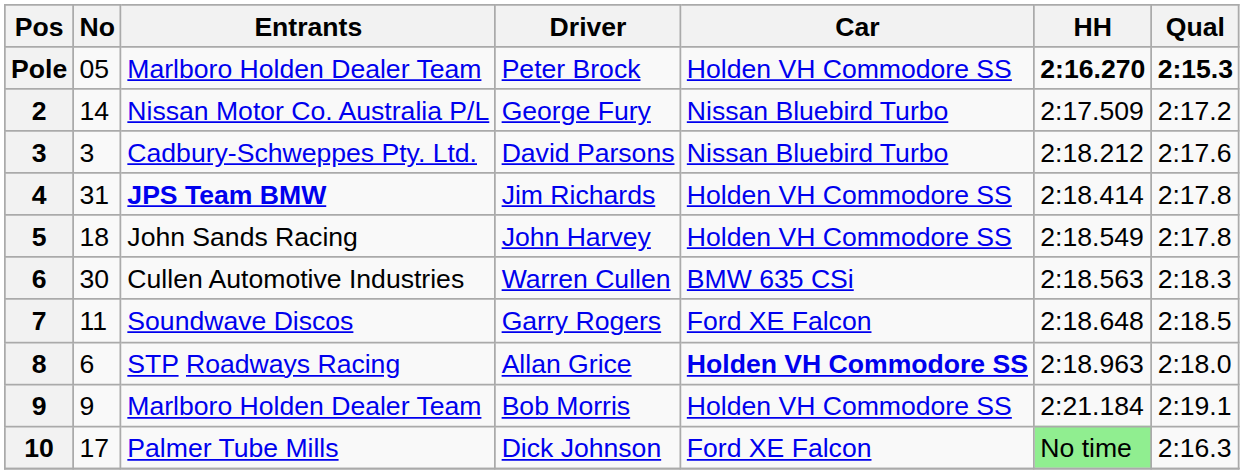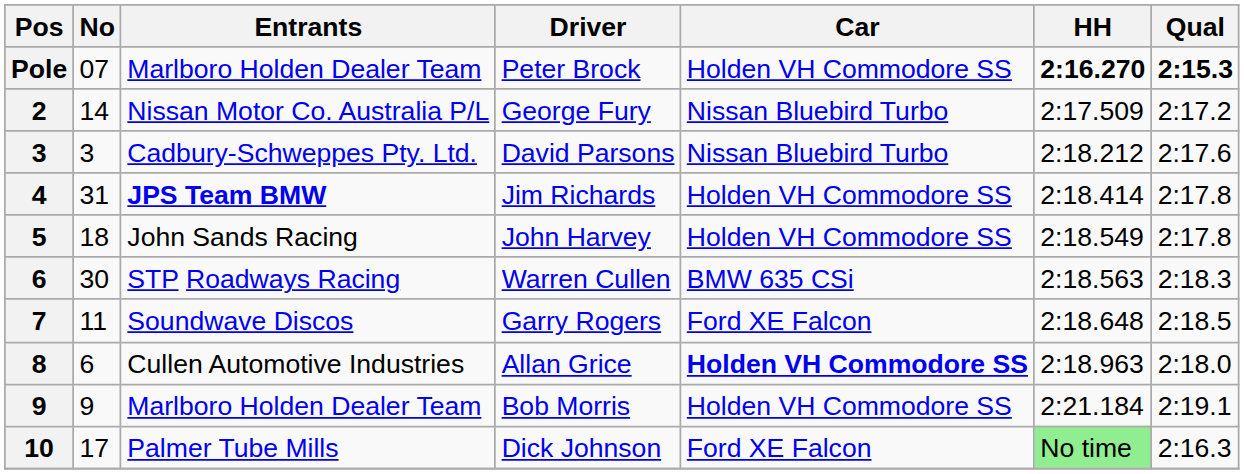 <table class="wikitable sortable" style="font-size: 95%;">
 <tr>
 <th>Pos</th>
 <th>No</th>
 <th>Entrants</th>
 <th>Driver</th>
 <th>Car</th>
 <th>HH</th>
 <th>Qual</th>
 </tr>
 <tr>
 <th>Pole</th>
-<td>05</td>
+<td>07</td>
 <td><a href='#'>Marlboro Holden Dealer Team</a></td>
 <td> <a href='#'>Peter Brock</a></td>
 <td><a href='#'>Holden VH Commodore SS</a></td>
 <td><strong>2:16.270</strong></td>
 <td><strong>2:15.3</strong></td>
 </tr>
 <tr>
 <th>2</th>
 <td>14</td>
 <td><a href='#'>Nissan Motor Co. Australia P/L</a></td>
 <td> <a href='#'>George Fury</a></td>
 <td><a href='#'>Nissan Bluebird Turbo</a></td>
 <td>2:17.509</td>
 <td>2:17.2</td>
 </tr>
 <tr>
 <th>3</th>
 <td>3</td>
 <td><a href='#'>Cadbury-Schweppes Pty. Ltd.</a></td>
 <td> <a href='#'>David Parsons</a></td>
 <td><a href='#'>Nissan Bluebird Turbo</a></td>
 <td>2:18.212</td>
 <td>2:17.6</td>
 </tr>
 <tr>
 <th>4</th>
 <td>31</td>
 <td><strong><a href='#'>JPS Team BMW</a></strong></td>
 <td> <a href='#'>Jim Richards</a></td>
 <td><a href='#'>Holden VH Commodore SS</a></td>
 <td>2:18.414</td>
 <td>2:17.8</td>
 </tr>
 <tr>
 <th>5</th>
 <td>18</td>
 <td>John Sands Racing</td>
 <td> <a href='#'>John Harvey</a></td>
 <td><a href='#'>Holden VH Commodore SS</a></td>
 <td>2:18.549</td>
 <td>2:17.8</td>
 </tr>
 <tr>
 <th>6</th>
 <td>30</td>
-<td>Cullen Automotive Industries</td>
+<td><a href='#'>STP</a> <a href='#'>Roadways Racing</a></td>
 <td> <a href='#'>Warren Cullen</a></td>
 <td><a href='#'>BMW 635 CSi</a></td>
 <td>2:18.563</td>
 <td>2:18.3</td>
 </tr>
 <tr>
 <th>7</th>
 <td>11</td>
 <td><a href='#'>Soundwave Discos</a></td>
 <td> <a href='#'>Garry Rogers</a></td>
 <td><a href='#'>Ford XE Falcon</a></td>
 <td>2:18.648</td>
 <td>2:18.5</td>
 </tr>
 <tr>
 <th>8</th>
 <td>6</td>
-<td><a href='#'>STP</a> <a href='#'>Roadways Racing</a></td>
+<td>Cullen Automotive Industries</td>
 <td> <a href='#'>Allan Grice</a></td>
 <td><strong><a href='#'>Holden VH Commodore SS</a></strong></td>
 <td>2:18.963</td>
 <td>2:18.0</td>
 </tr>
 <tr>
 <th>9</th>
 <td>9</td>
 <td><a href='#'>Marlboro Holden Dealer Team</a></td>
 <td> <a href='#'>Bob Morris</a></td>
 <td><a href='#'>Holden VH Commodore SS</a></td>
 <td>2:21.184</td>
 <td>2:19.1</td>
 </tr>
 <tr>
 <th>10</th>
 <td>17</td>
 <td><a href='#'>Palmer Tube Mills</a></td>
 <td> <a href='#'>Dick Johnson</a></td>
 <td><a href='#'>Ford XE Falcon</a></td>
 <td style="background: lightgreen;">No time</td>
 <td>2:16.3</td>
 </tr>
 <tr>
 </tr>
 </table>
